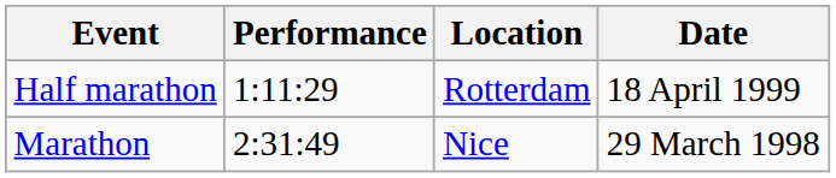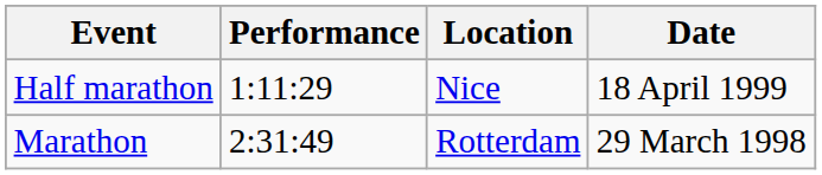 <table class=wikitable>
 <tr>
 <th scope="col">Event</th>
 <th scope="col">Performance</th>
 <th scope="col">Location</th>
 <th scope="col">Date</th>
 </tr>
 <tr>
 <td><a href='#'>Half marathon</a></td>
 <td>1:11:29</td>
-<td><a href='#'>Rotterdam</a></td>
+<td><a href='#'>Nice</a></td>
 <td>18 April 1999</td>
 </tr>
 <tr>
 <td><a href='#'>Marathon</a></td>
 <td>2:31:49</td>
-<td><a href='#'>Nice</a></td>
+<td><a href='#'>Rotterdam</a></td>
 <td>29 March 1998</td>
 </tr>
 </table>
